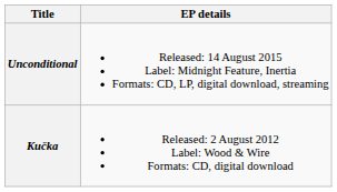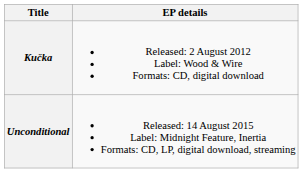 <table class="wikitable plainrowheaders" style="text-align:center;">
 <tr>
 <th>Title</th>
 <th>EP details</th>
 </tr>
 <tr>
+<th scope="row"><em>Kučka</em></th>
+<td><br><ul><li>Released: 2 August 2012</li><li>Label: Wood & Wire</li><li>Formats: CD, digital download</li></ul></td>
+</tr>
+<tr>
 <th scope="row"><em>Unconditional</em></th>
 <td><br><ul><li>Released: 14 August 2015</li><li>Label: Midnight Feature, Inertia</li><li>Formats: CD, LP, digital download, streaming</li></ul></td>
 </tr>
-<tr>
-<th scope="row"><em>Kučka</em></th>
-<td><br><ul><li>Released: 2 August 2012</li><li>Label: Wood & Wire</li><li>Formats: CD, digital download</li></ul></td>
-</tr>
 </table>
